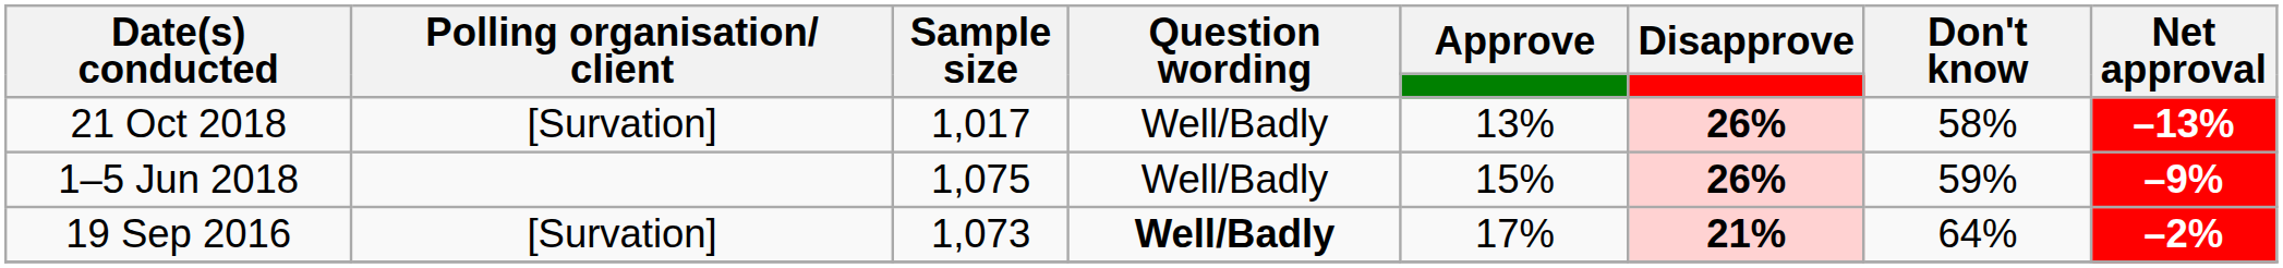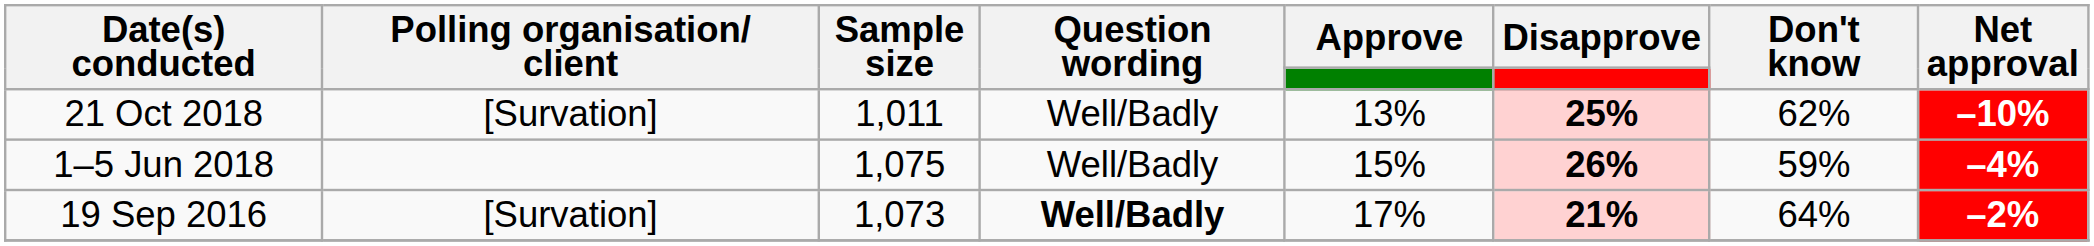 <table class="wikitable collapsible sortable" style="text-align:center;font-size:95%;line-height:14px;">
 <tr>
 <th style="width:125px;" rowspan="2">Date(s)<br>conducted</th>
 <th style="width:200px;" rowspan="2">Polling organisation/<br>client</th>
 <th style="width:60px;" rowspan="2">Sample size</th>
 <th style="width:120px;" rowspan="2">Question<br>wording</th>
 <th class="unsortable" style="width:80px;">Approve</th>
 <th class="unsortable" style="width:80px;">Disapprove</th>
 <th class="unsortable" style="width:80px;" rowspan="2">Don't know</th>
 <th class="unsortable" style="width:20px;" rowspan="2">Net approval</th>
 </tr>
 <tr>
 <th class="unsortable" style="color:inherit;background:green;width:60px;"></th>
 <th class="unsortable" style="color:inherit;background:red;width:60px;"></th>
 </tr>
 <tr>
 <td>21 Oct 2018</td>
 <td>[Survation]</td>
-<td>1,017</td>
+<td>1,011</td>
 <td>Well/Badly</td>
 <td>13%</td>
-<td style="background:#FFD2D2"><strong>26%</strong></td>
-<td>58%</td>
-<td style="background:red;color:white;"><strong>–13%</strong></td>
+<td style="background:#FFD2D2"><strong>25%</strong></td>
+<td>62%</td>
+<td style="background:red;color:white;"><strong>–10%</strong></td>
 </tr>
 <tr>
 <td>1–5 Jun 2018</td>
 <td></td>
 <td>1,075</td>
 <td>Well/Badly</td>
 <td>15%</td>
 <td style="background:#FFD2D2"><strong>26%</strong></td>
 <td>59%</td>
-<td style="background:red;color:white;"><strong>–9%</strong></td>
+<td style="background:red;color:white;"><strong>–4%</strong></td>
 </tr>
 <tr>
 <td>19 Sep 2016</td>
 <td>[Survation]</td>
 <td>1,073</td>
 <td><strong>Well/Badly</strong></td>
 <td>17%</td>
 <td style="background:#FFD2D2"><strong>21%</strong></td>
 <td>64%</td>
 <td style="background:red;color:white;"><strong>–2%</strong></td>
 </tr>
 <tr>
 </tr>
 </table>
